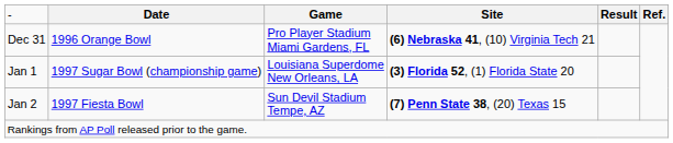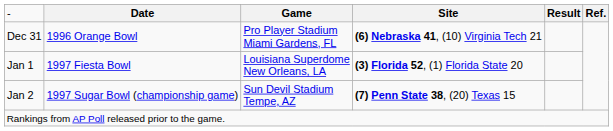 <table class="wikitable" style="font-size:90%">
 <tr>
 <td>-</td>
 <th>Date</th>
 <th>Game</th>
 <th>Site</th>
 <th>Result</th>
 <th>Ref.</th>
 </tr>
 <tr>
 <td>Dec 31</td>
 <td><a href='#'>1996 Orange Bowl</a></td>
 <td><a href='#'>Pro Player Stadium</a><br><a href='#'>Miami Gardens, FL</a></td>
 <td><strong>(6) <a href='#'>Nebraska</a> 41</strong>, (10) <a href='#'>Virginia Tech</a> 21</td>
 <td></td>
 </tr>
 <tr>
 <td>Jan 1</td>
-<td><a href='#'>1997 Sugar Bowl</a> (<a href='#'>championship game</a>)</td>
+<td><a href='#'>1997 Fiesta Bowl</a></td>
 <td><a href='#'>Louisiana Superdome</a><br><a href='#'>New Orleans, LA</a></td>
 <td><strong>(3) <a href='#'>Florida</a> 52</strong>, (1) <a href='#'>Florida State</a> 20</td>
 <td></td>
 </tr>
 <tr>
 <td>Jan 2</td>
-<td><a href='#'>1997 Fiesta Bowl</a></td>
+<td><a href='#'>1997 Sugar Bowl</a> (<a href='#'>championship game</a>)</td>
 <td><a href='#'>Sun Devil Stadium</a><br><a href='#'>Tempe, AZ</a></td>
 <td><strong>(7) <a href='#'>Penn State</a> 38</strong>, (20) <a href='#'>Texas</a> 15</td>
 <td></td>
 </tr>
 <tr>
 <td colspan=6 style="font-size:90%;">Rankings from <a href='#'>AP Poll</a> released prior to the game.</td>
 </tr>
 </table>
